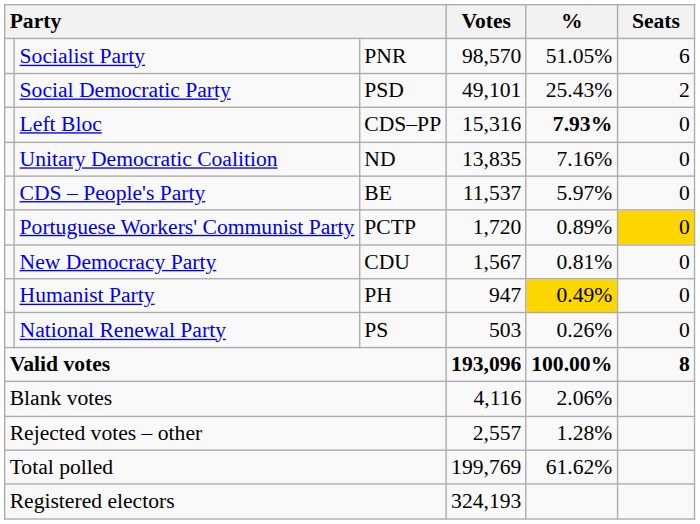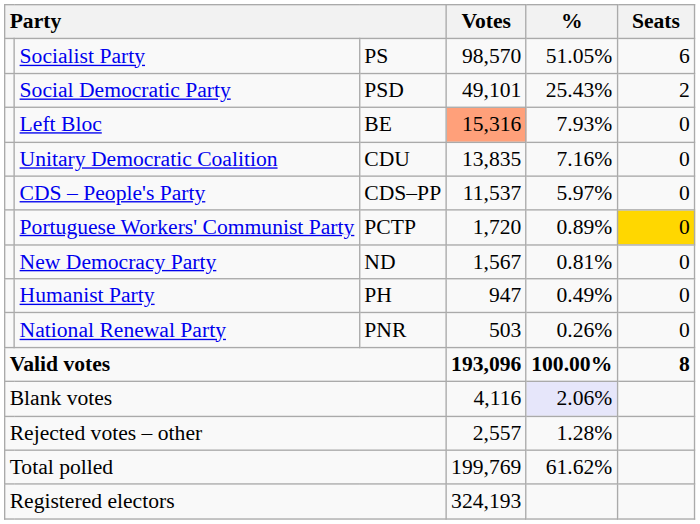 <table class="wikitable" border="1" style="text-align:right;">
 <tr>
 <th style="text-align:left;" colspan=3>Party</th>
 <th align=center width="50">Votes</th>
 <th align=center width="50">%</th>
 <th align=center width="50">Seats</th>
 </tr>
 <tr>
 <td></td>
 <td align=left><a href='#'>Socialist Party</a></td>
-<td align=left>PNR</td>
+<td align=left>PS</td>
 <td>98,570</td>
 <td>51.05%</td>
 <td>6</td>
 </tr>
 <tr>
 <td></td>
 <td align=left><a href='#'>Social Democratic Party</a></td>
 <td align=left>PSD</td>
 <td>49,101</td>
 <td>25.43%</td>
 <td>2</td>
 </tr>
 <tr>
 <td></td>
 <td align=left><a href='#'>Left Bloc</a></td>
-<td align=left style="white-space: nowrap;">CDS–PP</td>
-<td>15,316</td>
-<td><strong>7.93%</strong></td>
+<td align=left>BE</td>
+<td style="background: lightsalmon;">15,316</td>
+<td>7.93%</td>
 <td>0</td>
 </tr>
 <tr>
 <td></td>
 <td align=left style="white-space: nowrap;"><a href='#'>Unitary Democratic Coalition</a></td>
-<td align=left>ND</td>
+<td align=left>CDU</td>
 <td>13,835</td>
 <td>7.16%</td>
 <td>0</td>
 </tr>
 <tr>
 <td></td>
 <td align=left><a href='#'>CDS – People's Party</a></td>
-<td align=left>BE</td>
+<td align=left style="white-space: nowrap;">CDS–PP</td>
 <td>11,537</td>
 <td>5.97%</td>
 <td>0</td>
 </tr>
 <tr>
 <td></td>
 <td align=left><a href='#'>Portuguese Workers' Communist Party</a></td>
 <td align=left>PCTP</td>
 <td>1,720</td>
 <td>0.89%</td>
 <td style="background: gold;">0</td>
 </tr>
 <tr>
 <td></td>
 <td align=left><a href='#'>New Democracy Party</a></td>
-<td align=left>CDU</td>
+<td align=left>ND</td>
 <td>1,567</td>
 <td>0.81%</td>
 <td>0</td>
 </tr>
 <tr>
 <td></td>
 <td align=left><a href='#'>Humanist Party</a></td>
 <td align=left>PH</td>
 <td>947</td>
-<td style="background: gold;">0.49%</td>
+<td>0.49%</td>
 <td>0</td>
 </tr>
 <tr>
 <td></td>
 <td align=left><a href='#'>National Renewal Party</a></td>
-<td align=left>PS</td>
+<td align=left>PNR</td>
 <td>503</td>
 <td>0.26%</td>
 <td>0</td>
 </tr>
 <tr style="font-weight:bold">
 <td align=left colspan=3>Valid votes</td>
 <td>193,096</td>
 <td>100.00%</td>
 <td>8</td>
 </tr>
 <tr>
 <td align=left colspan=3>Blank votes</td>
 <td>4,116</td>
-<td>2.06%</td>
+<td style="background: lavender;">2.06%</td>
 <td></td>
 </tr>
 <tr>
 <td align=left colspan=3>Rejected votes – other</td>
 <td>2,557</td>
 <td>1.28%</td>
 <td></td>
 </tr>
 <tr>
 <td align=left colspan=3>Total polled</td>
 <td>199,769</td>
 <td>61.62%</td>
 <td></td>
 </tr>
 <tr>
 <td align=left colspan=3>Registered electors</td>
 <td>324,193</td>
 <td></td>
 <td></td>
 </tr>
 </table>
